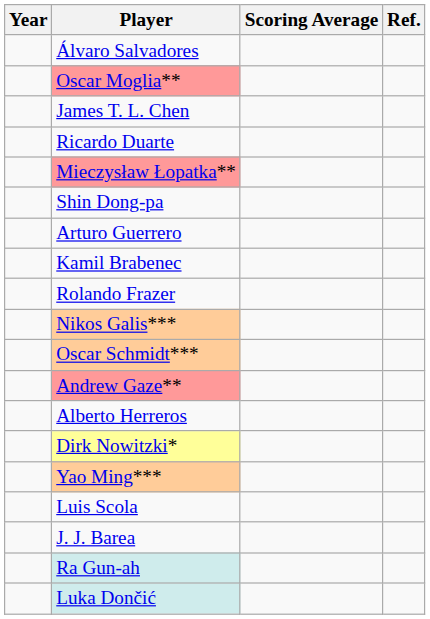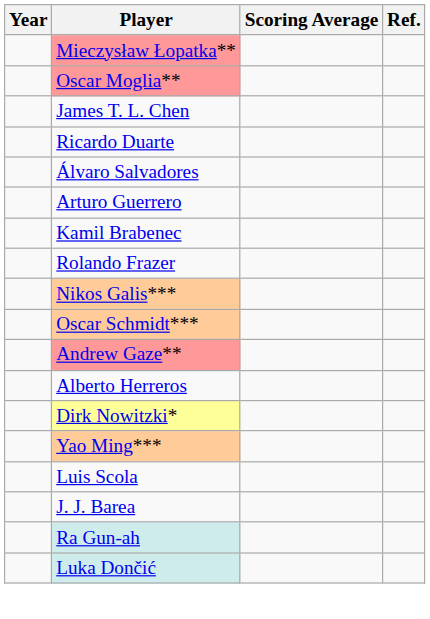 <table class="wikitable sortable">
 <tr>
 <th>Year</th>
 <th>Player</th>
 <th>Scoring Average</th>
 <th>Ref.</th>
 </tr>
 <tr>
 <td></td>
-<td> <a href='#'>Álvaro Salvadores</a></td>
+<td bgcolor="#FF9999"> <a href='#'>Mieczysław Łopatka</a>**</td>
 <td></td>
 <td></td>
 </tr>
 <tr>
 <td></td>
 <td bgcolor="#FF9999"> <a href='#'>Oscar Moglia</a>**</td>
 <td></td>
 <td></td>
 </tr>
 <tr>
 <td></td>
 <td> <a href='#'>James T. L. Chen</a></td>
 <td></td>
 <td></td>
 </tr>
 <tr>
 <td></td>
 <td> <a href='#'>Ricardo Duarte</a></td>
 <td></td>
 <td></td>
 </tr>
 <tr>
 <td></td>
-<td bgcolor="#FF9999"> <a href='#'>Mieczysław Łopatka</a>**</td>
-<td></td>
-<td></td>
-</tr>
-<tr>
-<td></td>
-<td> <a href='#'>Shin Dong-pa</a></td>
+<td> <a href='#'>Álvaro Salvadores</a></td>
 <td></td>
 <td></td>
 </tr>
 <tr>
 <td></td>
 <td> <a href='#'>Arturo Guerrero</a></td>
 <td></td>
 <td></td>
 </tr>
 <tr>
 <td></td>
 <td> <a href='#'>Kamil Brabenec</a></td>
 <td></td>
 <td></td>
 </tr>
 <tr>
 <td></td>
 <td> <a href='#'>Rolando Frazer</a></td>
 <td></td>
 <td></td>
 </tr>
 <tr>
 <td></td>
 <td bgcolor="#FFCC99"> <a href='#'>Nikos Galis</a>***</td>
 <td></td>
 <td></td>
 </tr>
 <tr>
 <td></td>
 <td bgcolor="#FFCC99"> <a href='#'>Oscar Schmidt</a>***</td>
 <td></td>
 <td></td>
 </tr>
 <tr>
 <td></td>
 <td bgcolor="#FF9999"> <a href='#'>Andrew Gaze</a>**</td>
 <td></td>
 <td></td>
 </tr>
 <tr>
 <td></td>
 <td> <a href='#'>Alberto Herreros</a></td>
 <td></td>
 <td></td>
 </tr>
 <tr>
 <td></td>
 <td bgcolor="#FFFF99"> <a href='#'>Dirk Nowitzki</a>*</td>
 <td></td>
 <td></td>
 </tr>
 <tr>
 <td></td>
 <td bgcolor="#FFCC99"> <a href='#'>Yao Ming</a>***</td>
 <td></td>
 <td></td>
 </tr>
 <tr>
 <td></td>
 <td> <a href='#'>Luis Scola</a></td>
 <td></td>
 <td></td>
 </tr>
 <tr>
 <td></td>
 <td> <a href='#'>J. J. Barea</a></td>
 <td></td>
 <td></td>
 </tr>
 <tr>
 <td></td>
 <td bgcolor="#CFECEC"> <a href='#'>Ra Gun-ah</a></td>
 <td></td>
 <td></td>
 </tr>
 <tr>
 <td></td>
 <td bgcolor="#CFECEC"> <a href='#'>Luka Dončić</a></td>
 <td></td>
 <td></td>
 </tr>
 </table>
